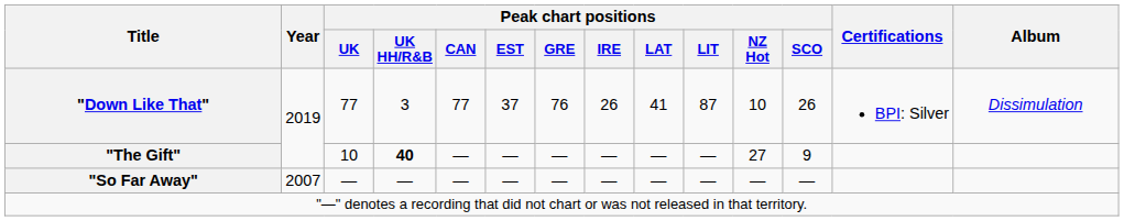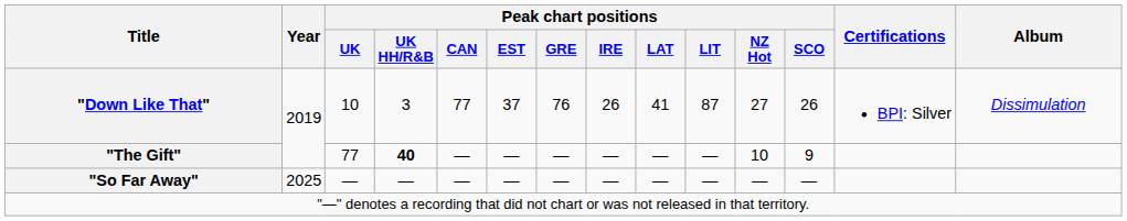 <table class="wikitable plainrowheaders" style="text-align:center;">
 <tr>
 <th scope="col" rowspan="2" style="width:17em;">Title</th>
 <th scope="col" rowspan="2" style="width:1em;">Year</th>
 <th scope="col" colspan="10">Peak chart positions</th>
 <th scope="col" rowspan="2"><a href='#'>Certifications</a></th>
 <th scope="col" rowspan="2" style="width:10em;">Album</th>
 </tr>
 <tr>
 <th scope="col" style="width:3em;font-size:90%;"><a href='#'>UK</a><br></th>
 <th scope="col" style="width:3em;font-size:90%;"><a href='#'>UK<br>HH/R&B</a><br></th>
 <th scope="col" style="width:3em;font-size:90%;"><a href='#'>CAN</a><br></th>
 <th scope="col" style="width:3em;font-size:90%;"><a href='#'>EST</a><br></th>
 <th scope="col" style="width:3em;font-size:90%;"><a href='#'>GRE</a><br></th>
 <th scope="col" style="width:3em;font-size:90%;"><a href='#'>IRE</a><br></th>
 <th scope="col" style="width:3em;font-size:90%;"><a href='#'>LAT</a><br></th>
 <th scope="col" style="width:3em;font-size:90%;"><a href='#'>LIT</a><br></th>
 <th scope="col" style="width:3em;font-size:90%;"><a href='#'>NZ<br>Hot</a><br></th>
 <th scope="col" style="width:3em;font-size:90%;"><a href='#'>SCO</a><br></th>
 </tr>
 <tr>
 <th scope="row">"<a href='#'>Down Like That</a>"<br></th>
 <td rowspan="2">2019</td>
-<td>77</td>
+<td>10</td>
 <td>3</td>
 <td>77</td>
 <td>37</td>
 <td>76</td>
 <td>26</td>
 <td>41</td>
 <td>87</td>
-<td>10</td>
+<td>27</td>
 <td>26</td>
 <td><br><ul><li><a href='#'>BPI</a>: Silver</li></ul></td>
 <td><em><a href='#'>Dissimulation</a></em></td>
 </tr>
 <tr>
 <th scope="row">"The Gift"<br></th>
-<td>10</td>
+<td>77</td>
 <td><strong>40</strong></td>
 <td>—</td>
 <td>—</td>
 <td>—</td>
 <td>—</td>
 <td>—</td>
 <td>—</td>
-<td>27</td>
+<td>10</td>
 <td>9</td>
 <td></td>
 <td></td>
 </tr>
 <tr>
 <th scope="row">"So Far Away"<br></th>
-<td>2007</td>
+<td>2025</td>
 <td>—</td>
 <td>—</td>
 <td>—</td>
 <td>—</td>
 <td>—</td>
 <td>—</td>
 <td>—</td>
 <td>—</td>
 <td>—</td>
 <td>—</td>
 <td></td>
 <td></td>
 </tr>
 <tr>
 <td colspan="14" style="font-size:90%">"—" denotes a recording that did not chart or was not released in that territory.</td>
 </tr>
 </table>
